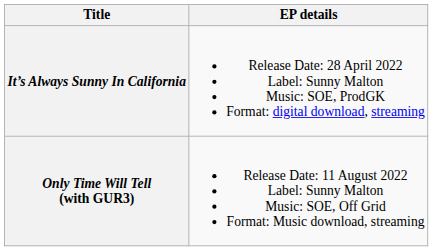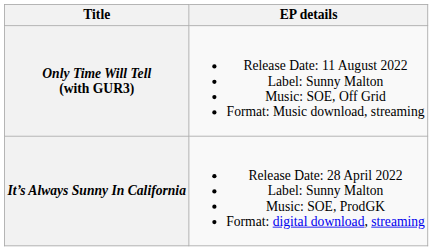 <table class="wikitable plainrowheaders" style="text-align:center;">
 <tr>
 <th scope="col">Title</th>
 <th scope="col">EP details</th>
 </tr>
 <tr>
+<th scope="row"><em>Only Time Will Tell</em><br><span>(with GUR3)</span></th>
+<td><br><ul><li>Release Date: 11 August 2022</li><li>Label: Sunny Malton</li><li>Music: SOE, Off Grid</li><li>Format: Music download, streaming</li></ul></td>
+</tr>
+<tr>
 <th scope="row"><em>It’s Always Sunny In California</em></th>
 <td><br><ul><li>Release Date: 28 April 2022</li><li>Label: Sunny Malton</li><li>Music: SOE, ProdGK</li><li>Format: <a href='#'>digital download</a>, <a href='#'>streaming</a></li></ul></td>
 </tr>
-<tr>
-<th scope="row"><em>Only Time Will Tell</em><br><span>(with GUR3)</span></th>
-<td><br><ul><li>Release Date: 11 August 2022</li><li>Label: Sunny Malton</li><li>Music: SOE, Off Grid</li><li>Format: Music download, streaming</li></ul></td>
-</tr>
 </table>
